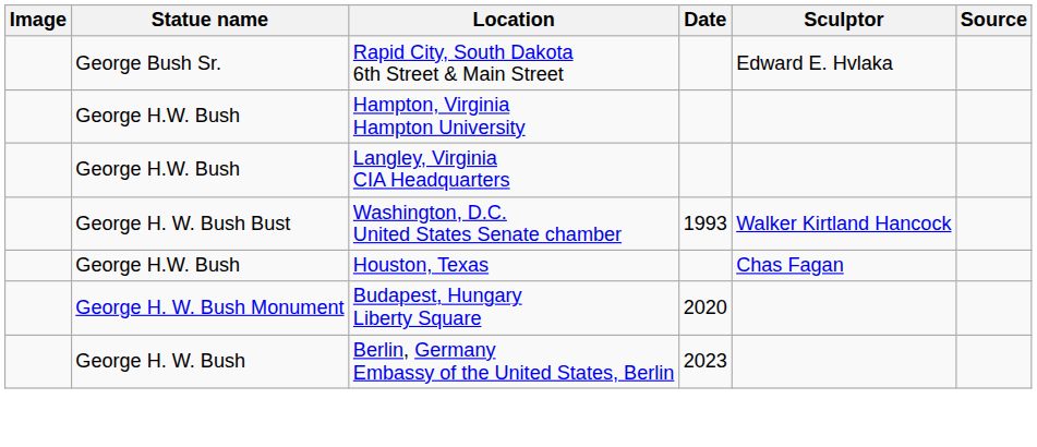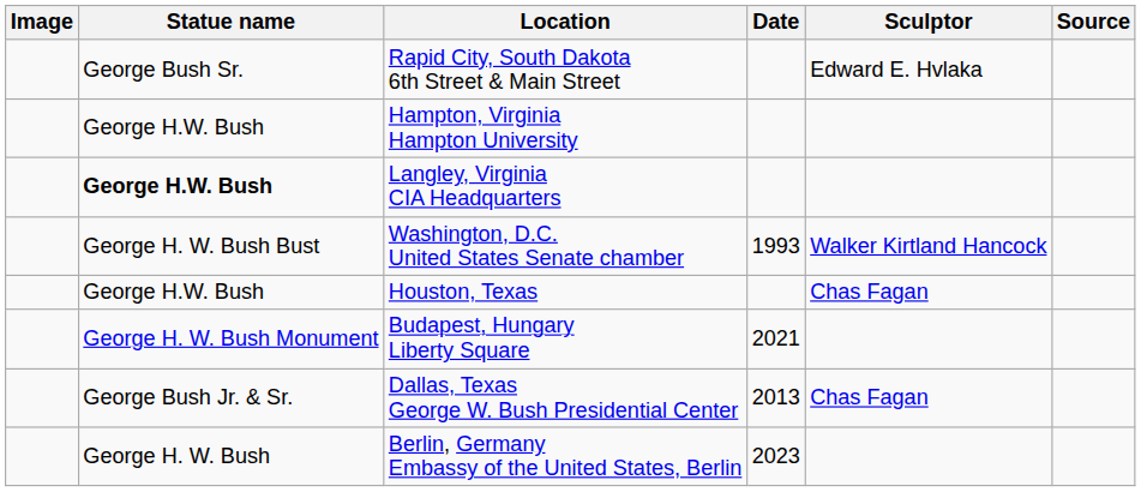 <table class="wikitable sortable">
 <tr>
 <th class="unsortable" scope="col">Image</th>
 <th scope="col">Statue name</th>
 <th scope="col">Location</th>
 <th scope="col">Date</th>
 <th scope="col">Sculptor</th>
 <th class="unsortable" scope="col">Source</th>
 </tr>
 <tr>
 <td></td>
 <td>George Bush Sr.</td>
 <td><a href='#'>Rapid City, South Dakota</a><br>6th Street & Main Street</td>
 <td></td>
 <td>Edward E. Hvlaka</td>
 <td></td>
 </tr>
 <tr>
 <td></td>
 <td>George H.W. Bush</td>
 <td><a href='#'>Hampton, Virginia</a><br><a href='#'>Hampton University</a></td>
 <td></td>
 <td></td>
 <td></td>
 </tr>
 <tr>
 <td></td>
-<td>George H.W. Bush</td>
+<td><strong>George H.W. Bush</strong></td>
 <td><a href='#'>Langley, Virginia</a><br><a href='#'>CIA Headquarters</a></td>
 <td></td>
 <td></td>
 <td></td>
 </tr>
 <tr>
 <td></td>
 <td>George H. W. Bush Bust</td>
 <td><a href='#'>Washington, D.C.</a><br><a href='#'>United States Senate chamber</a></td>
 <td>1993</td>
 <td><a href='#'>Walker Kirtland Hancock</a></td>
 <td></td>
 </tr>
 <tr>
 <td></td>
 <td>George H.W. Bush</td>
 <td><a href='#'>Houston, Texas</a></td>
 <td></td>
 <td><a href='#'>Chas Fagan</a></td>
 <td></td>
 </tr>
 <tr>
 <td></td>
 <td><a href='#'>George H. W. Bush Monument</a></td>
 <td><a href='#'>Budapest, Hungary</a><br><a href='#'>Liberty Square</a></td>
-<td>2020</td>
+<td>2021</td>
+<td></td>
+</tr>
+<tr>
+<td></td>
+<td>George Bush Jr. & Sr.</td>
+<td><a href='#'>Dallas, Texas</a><br><a href='#'>George W. Bush Presidential Center</a></td>
+<td>2013</td>
+<td><a href='#'>Chas Fagan</a></td>
 <td></td>
 </tr>
 <tr>
 <td></td>
 <td>George H. W. Bush</td>
 <td><a href='#'>Berlin</a>, <a href='#'>Germany</a><br><a href='#'>Embassy of the United States, Berlin</a></td>
 <td>2023</td>
 <td></td>
 <td></td>
 </tr>
 </table>
